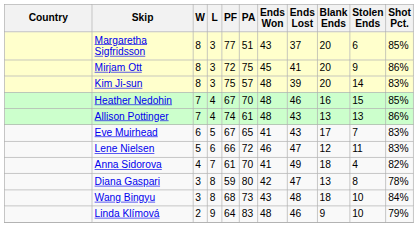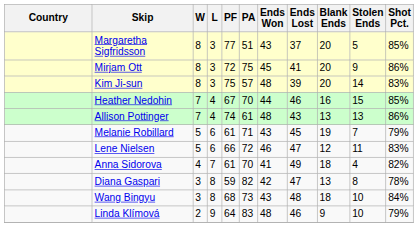 <table class="wikitable">
 <tr>
 <th width=130>Country</th>
 <th width=150>Skip</th>
 <th width=15>W</th>
 <th width=15>L</th>
 <th width=20>PF</th>
 <th width=20>PA</th>
 <th width=20>Ends<br>Won</th>
 <th width=20>Ends<br>Lost</th>
 <th width=20>Blank<br>Ends</th>
 <th width=20>Stolen<br>Ends</th>
 <th width=20>Shot<br>Pct.</th>
 </tr>
 <tr bgcolor=#ffffcc>
 <td></td>
 <td><a href='#'>Margaretha Sigfridsson</a></td>
 <td>8</td>
 <td>3</td>
 <td>77</td>
 <td>51</td>
 <td>43</td>
 <td>37</td>
 <td>20</td>
-<td>6</td>
+<td>5</td>
 <td>85%</td>
 </tr>
 <tr bgcolor=#ffffcc>
 <td></td>
 <td><a href='#'>Mirjam Ott</a></td>
 <td>8</td>
 <td>3</td>
 <td>72</td>
 <td>75</td>
 <td>45</td>
 <td>41</td>
 <td>20</td>
 <td>9</td>
 <td>86%</td>
 </tr>
 <tr bgcolor=#ffffcc>
 <td></td>
 <td><a href='#'>Kim Ji-sun</a></td>
 <td>8</td>
 <td>3</td>
 <td>75</td>
 <td>57</td>
 <td>48</td>
 <td>39</td>
 <td>20</td>
 <td>14</td>
 <td>83%</td>
 </tr>
 <tr bgcolor=#ccffcc>
 <td></td>
 <td><a href='#'>Heather Nedohin</a></td>
 <td>7</td>
 <td>4</td>
 <td>67</td>
 <td>70</td>
-<td>48</td>
+<td>44</td>
 <td>46</td>
 <td>16</td>
 <td>15</td>
 <td>85%</td>
 </tr>
 <tr bgcolor=#ccffcc>
 <td></td>
 <td><a href='#'>Allison Pottinger</a></td>
 <td>7</td>
 <td>4</td>
 <td>74</td>
 <td>61</td>
 <td>48</td>
 <td>43</td>
 <td>13</td>
 <td>13</td>
 <td>86%</td>
 </tr>
 <tr>
 <td></td>
-<td><a href='#'>Eve Muirhead</a></td>
+<td><a href='#'>Melanie Robillard</a></td>
+<td>5</td>
 <td>6</td>
-<td>5</td>
-<td>67</td>
-<td>65</td>
-<td>41</td>
+<td>61</td>
+<td>71</td>
 <td>43</td>
-<td>17</td>
+<td>45</td>
+<td>19</td>
 <td>7</td>
-<td>83%</td>
+<td>79%</td>
 </tr>
 <tr>
 <td></td>
 <td><a href='#'>Lene Nielsen</a></td>
 <td>5</td>
 <td>6</td>
 <td>66</td>
 <td>72</td>
 <td>46</td>
 <td>47</td>
 <td>12</td>
 <td>11</td>
 <td>83%</td>
 </tr>
 <tr>
 <td></td>
 <td><a href='#'>Anna Sidorova</a></td>
 <td>4</td>
 <td>7</td>
 <td>61</td>
 <td>70</td>
 <td>41</td>
 <td>49</td>
 <td>18</td>
 <td>4</td>
 <td>82%</td>
 </tr>
 <tr>
 <td></td>
 <td><a href='#'>Diana Gaspari</a></td>
 <td>3</td>
 <td>8</td>
 <td>59</td>
-<td>80</td>
+<td>82</td>
 <td>42</td>
 <td>47</td>
 <td>13</td>
 <td>8</td>
 <td>78%</td>
 </tr>
 <tr>
 <td></td>
 <td><a href='#'>Wang Bingyu</a></td>
 <td>3</td>
 <td>8</td>
 <td>68</td>
 <td>73</td>
 <td>43</td>
 <td>48</td>
 <td>18</td>
 <td>10</td>
 <td>84%</td>
 </tr>
 <tr>
 <td></td>
 <td><a href='#'>Linda Klímová</a></td>
 <td>2</td>
 <td>9</td>
 <td>64</td>
 <td>83</td>
 <td>48</td>
 <td>46</td>
 <td>9</td>
 <td>10</td>
 <td>79%</td>
 </tr>
 <tr>
 </tr>
 </table>
